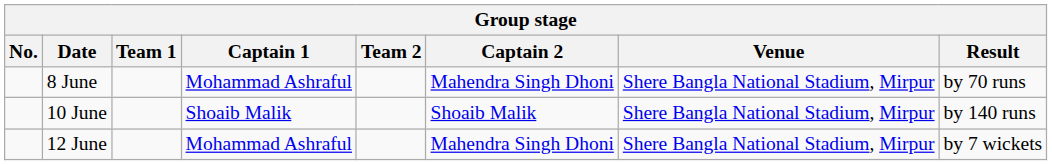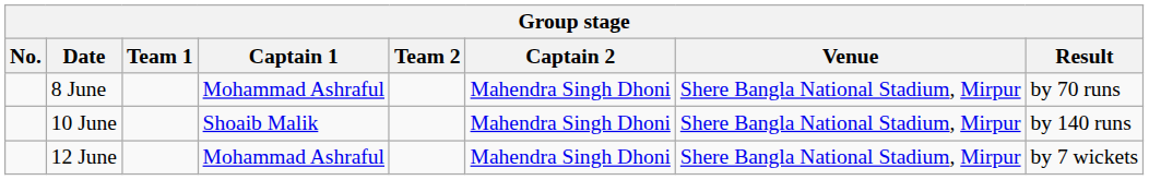 <table class="wikitable">
 <tr>
 <th colspan="9">Group stage</th>
 </tr>
 <tr>
 <th>No.</th>
 <th>Date</th>
 <th>Team 1</th>
 <th>Captain 1</th>
 <th>Team 2</th>
 <th>Captain 2</th>
 <th>Venue</th>
 <th>Result</th>
 </tr>
 <tr>
 <td></td>
 <td>8 June</td>
 <td></td>
 <td><a href='#'>Mohammad Ashraful</a></td>
 <td></td>
 <td><a href='#'>Mahendra Singh Dhoni</a></td>
 <td><a href='#'>Shere Bangla National Stadium</a>, <a href='#'>Mirpur</a></td>
 <td> by 70 runs</td>
 </tr>
 <tr>
 <td></td>
 <td>10 June</td>
 <td></td>
 <td><a href='#'>Shoaib Malik</a></td>
 <td></td>
-<td><a href='#'>Shoaib Malik</a></td>
+<td><a href='#'>Mahendra Singh Dhoni</a></td>
 <td><a href='#'>Shere Bangla National Stadium</a>, <a href='#'>Mirpur</a></td>
 <td> by 140 runs</td>
 </tr>
 <tr>
 <td></td>
 <td>12 June</td>
 <td></td>
 <td><a href='#'>Mohammad Ashraful</a></td>
 <td></td>
 <td><a href='#'>Mahendra Singh Dhoni</a></td>
 <td><a href='#'>Shere Bangla National Stadium</a>, <a href='#'>Mirpur</a></td>
 <td> by 7 wickets</td>
 </tr>
 </table>
